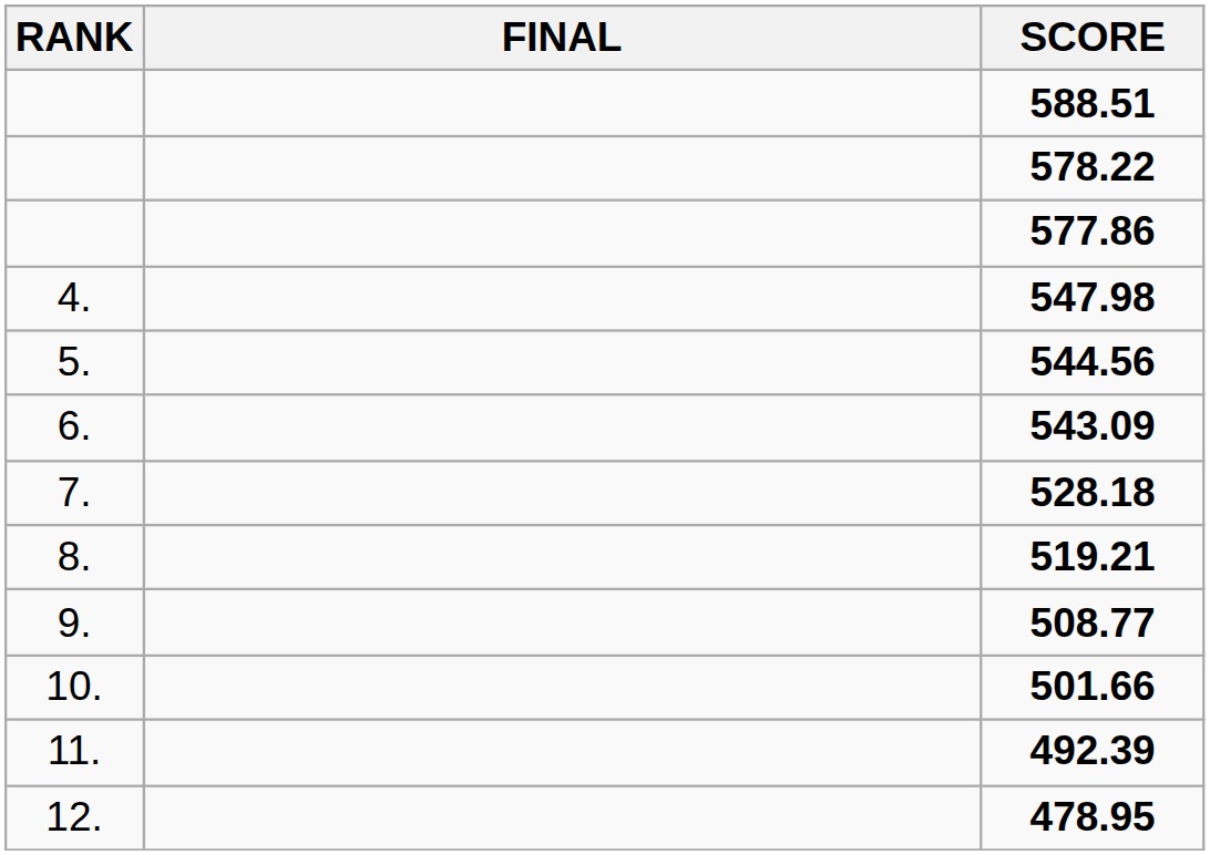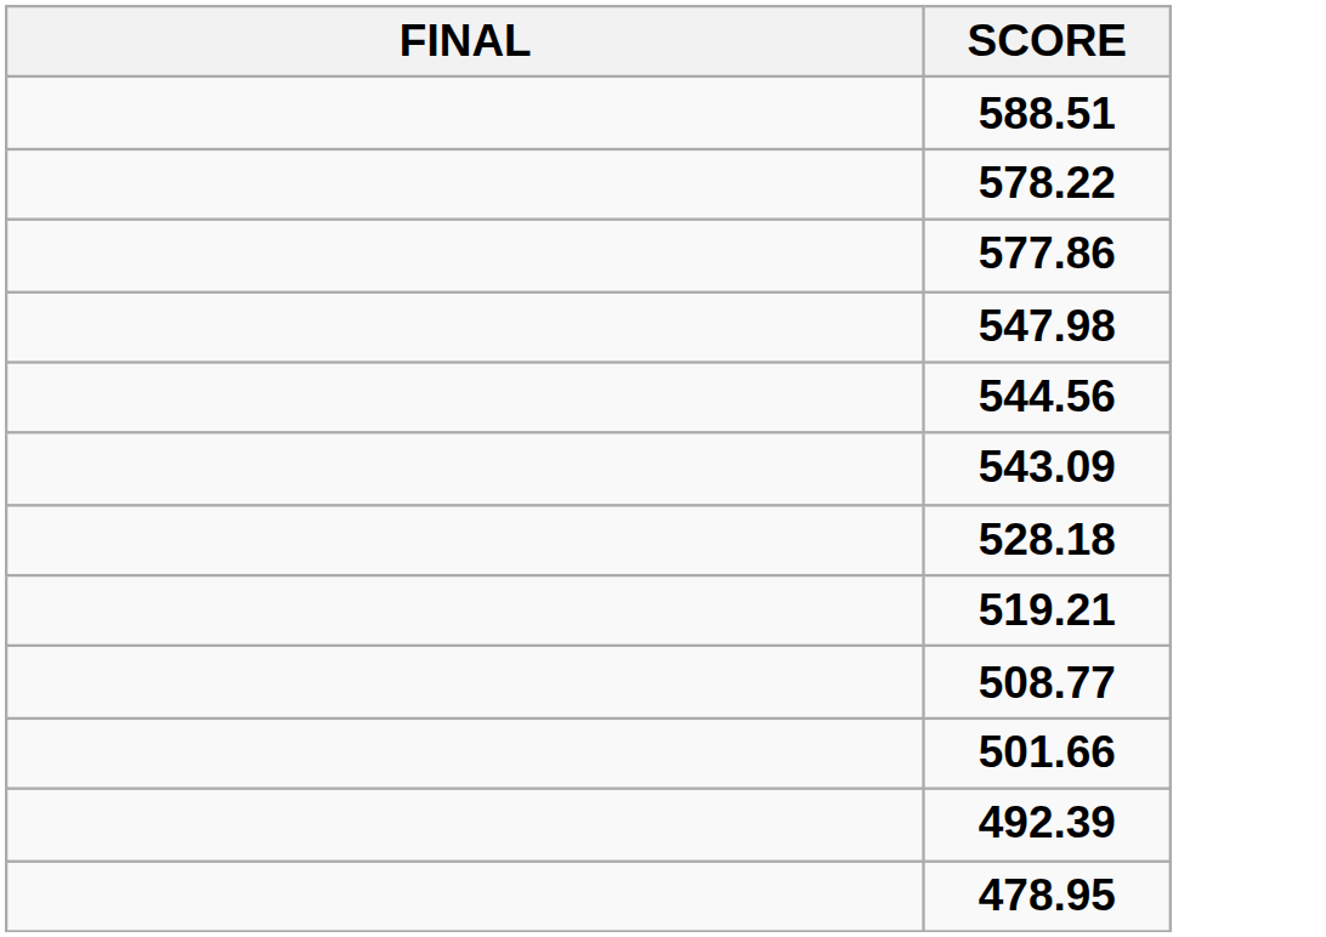 <table class="wikitable">
 <tr>
-<th>RANK</th>
 <th style="width: 20em">FINAL</th>
 <th style="width: 5em">SCORE</th>
 </tr>
 <tr>
-<td align="center"></td>
 <td></td>
 <td align="center"><strong>588.51</strong></td>
 </tr>
 <tr>
-<td align="center"></td>
 <td></td>
 <td align="center"><strong>578.22</strong></td>
 </tr>
 <tr>
-<td align="center"></td>
 <td></td>
 <td align="center"><strong>577.86</strong></td>
 </tr>
 <tr>
-<td align="center">4.</td>
 <td></td>
 <td align="center"><strong>547.98</strong></td>
 </tr>
 <tr>
-<td align="center">5.</td>
 <td></td>
 <td align="center"><strong>544.56</strong></td>
 </tr>
 <tr>
-<td align="center">6.</td>
 <td></td>
 <td align="center"><strong>543.09</strong></td>
 </tr>
 <tr>
-<td align="center">7.</td>
 <td></td>
 <td align="center"><strong>528.18</strong></td>
 </tr>
 <tr>
-<td align="center">8.</td>
 <td></td>
 <td align="center"><strong>519.21</strong></td>
 </tr>
 <tr>
-<td align="center">9.</td>
 <td></td>
 <td align="center"><strong>508.77</strong></td>
 </tr>
 <tr>
-<td align="center">10.</td>
 <td></td>
 <td align="center"><strong>501.66</strong></td>
 </tr>
 <tr>
-<td align="center">11.</td>
 <td></td>
 <td align="center"><strong>492.39</strong></td>
 </tr>
 <tr>
-<td align="center">12.</td>
 <td></td>
 <td align="center"><strong>478.95</strong></td>
 </tr>
 </table>
